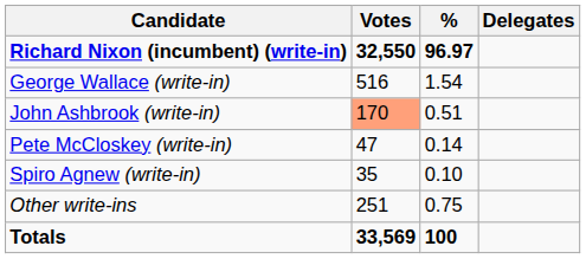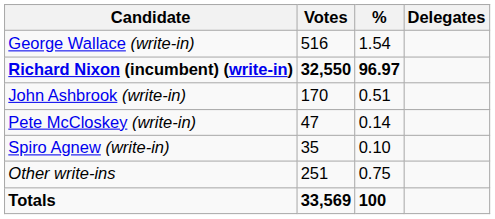 <table class="wikitable">
 <tr>
 <th>Candidate</th>
 <th>Votes</th>
 <th>%</th>
 <th>Delegates</th>
 </tr>
 <tr>
+<td><a href='#'>George Wallace</a> <em>(write-in)</em></td>
+<td>516</td>
+<td>1.54</td>
+<td></td>
+</tr>
+<tr>
 <td><strong><a href='#'>Richard Nixon</a></strong> <strong>(incumbent)</strong> <strong>(<a href='#'>write-in</a>)</strong></td>
 <td><strong>32,550</strong></td>
 <td><strong>96.97</strong></td>
 <td></td>
 </tr>
 <tr>
-<td><a href='#'>George Wallace</a> <em>(write-in)</em></td>
-<td>516</td>
-<td>1.54</td>
-<td></td>
-</tr>
-<tr>
 <td><a href='#'>John Ashbrook</a> <em>(write-in)</em></td>
-<td style="background: lightsalmon;">170</td>
+<td>170</td>
 <td>0.51</td>
 <td></td>
 </tr>
 <tr>
 <td><a href='#'>Pete McCloskey</a> <em>(write-in)</em></td>
 <td>47</td>
 <td>0.14</td>
 <td></td>
 </tr>
 <tr>
 <td><a href='#'>Spiro Agnew</a> <em>(write-in)</em></td>
 <td>35</td>
 <td>0.10</td>
 <td></td>
 </tr>
 <tr>
 <td><em>Other write-ins</em></td>
 <td>251</td>
 <td>0.75</td>
 <td></td>
 </tr>
 <tr>
 <td><strong>Totals</strong></td>
 <td><strong>33,569</strong></td>
 <td><strong>100</strong></td>
 <td></td>
 </tr>
 </table>
